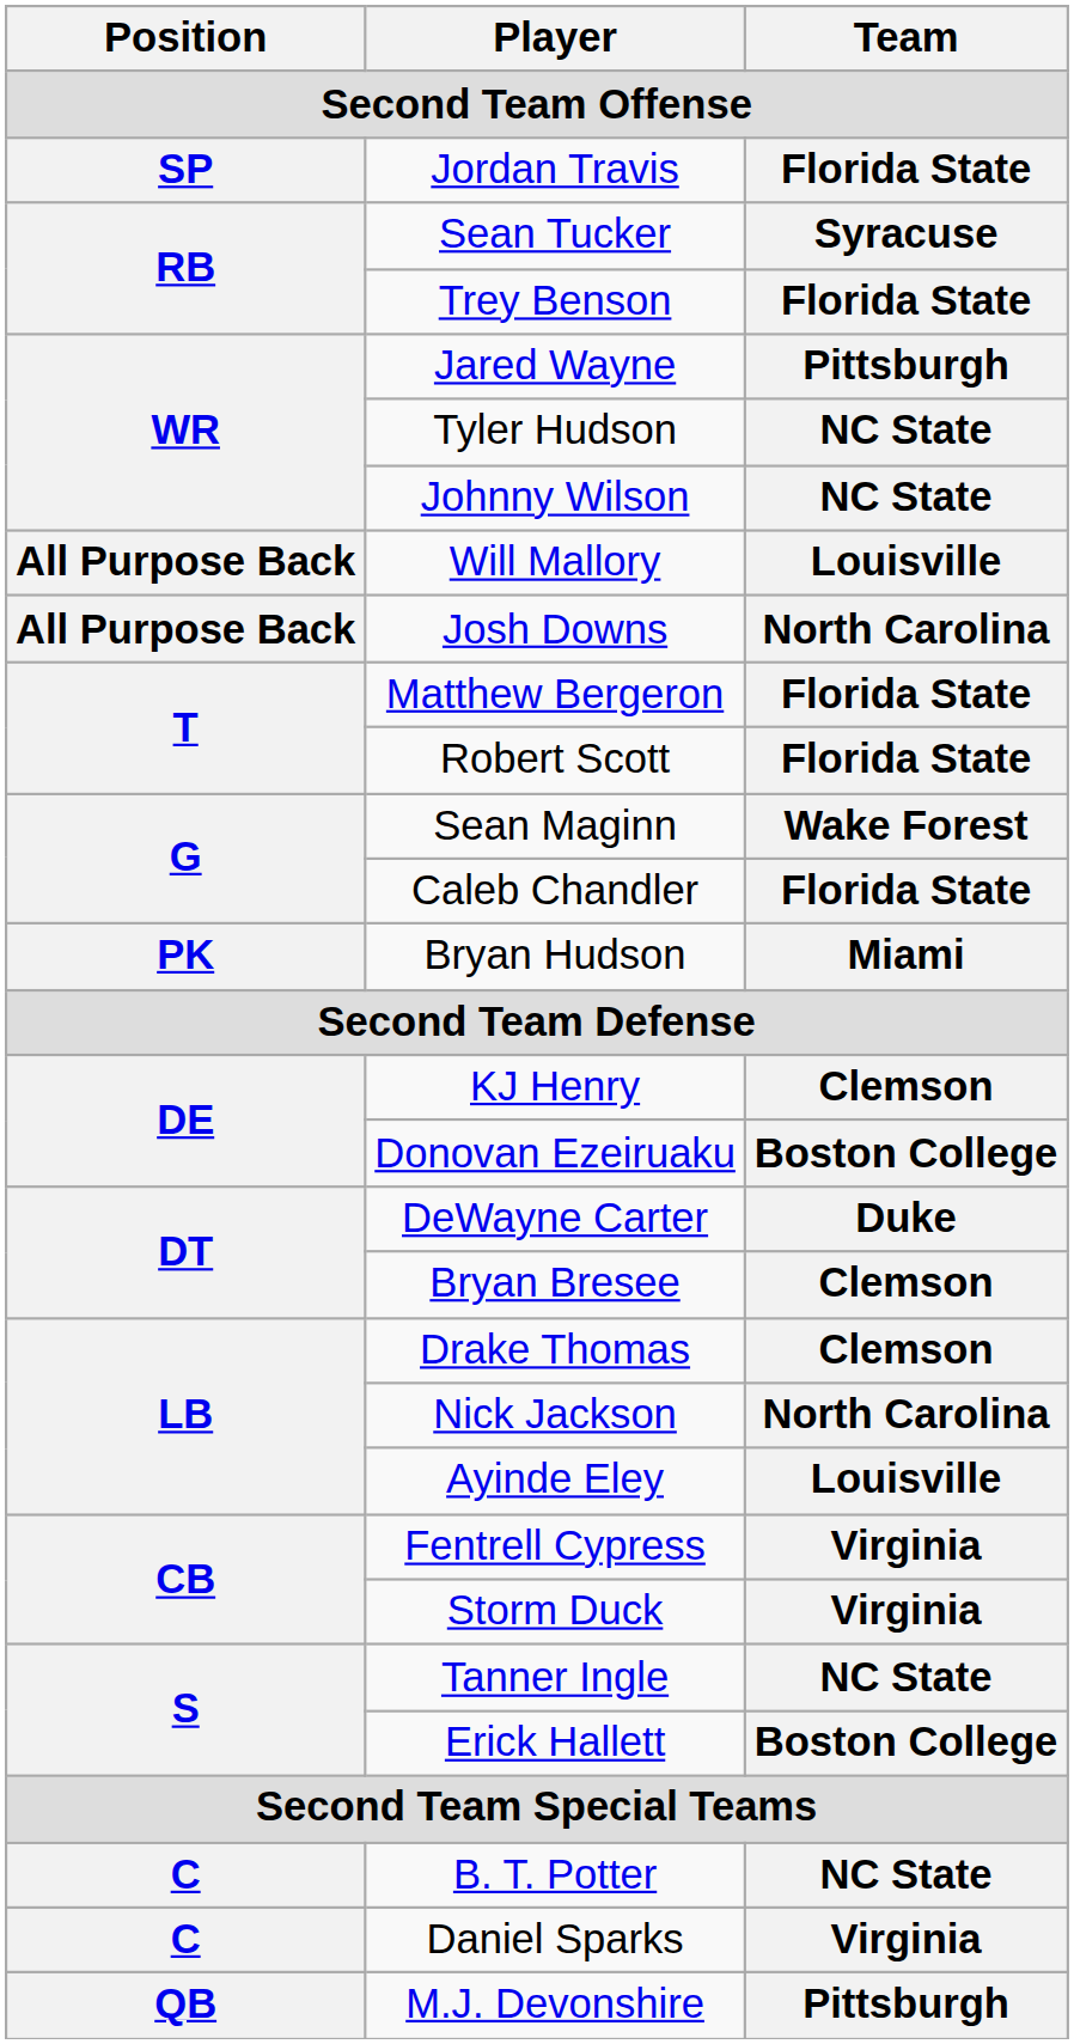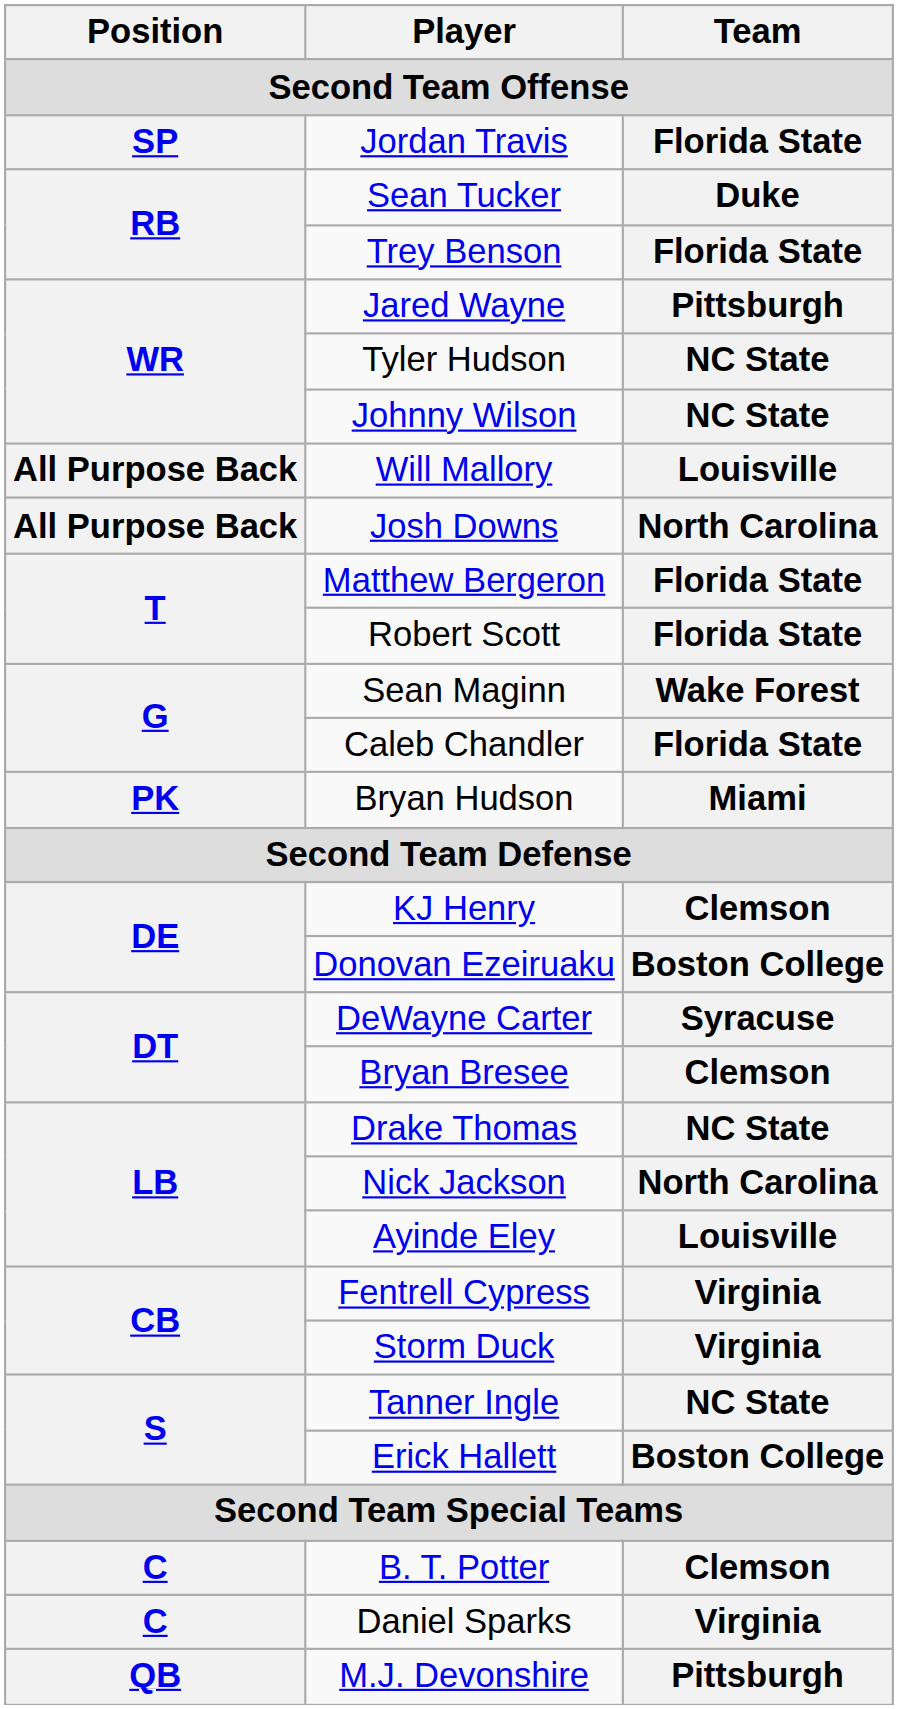 <table class="wikitable">
 <tr>
 <th>Position</th>
 <th>Player</th>
 <th>Team</th>
 </tr>
 <tr>
 <td colspan="4" style="text-align:center; background:#ddd;"><strong>Second Team Offense</strong></td>
 </tr>
 <tr style="text-align:center;">
 <th rowspan="1"><a href='#'>SP</a></th>
 <td><a href='#'>Jordan Travis</a></td>
 <th style=>Florida State</th>
 </tr>
 <tr style="text-align:center;">
 <th rowspan="2"><a href='#'>RB</a></th>
 <td><a href='#'>Sean Tucker</a></td>
-<th style=>Syracuse</th>
+<th style=>Duke</th>
 </tr>
 <tr style="text-align:center;">
 <td><a href='#'>Trey Benson</a></td>
 <th style=>Florida State</th>
 </tr>
 <tr style="text-align:center;">
 <th rowspan="3"><a href='#'>WR</a></th>
 <td><a href='#'>Jared Wayne</a></td>
 <th style=>Pittsburgh</th>
 </tr>
 <tr style="text-align:center;">
 <td>Tyler Hudson</td>
 <th style=>NC State</th>
 </tr>
 <tr style="text-align:center;">
 <td><a href='#'>Johnny Wilson</a></td>
 <th style=>NC State</th>
 </tr>
 <tr style="text-align:center;">
 <th rowspan="1">All Purpose Back</th>
 <td><a href='#'>Will Mallory</a></td>
 <th style=>Louisville</th>
 </tr>
 <tr style="text-align:center;">
 <th rowspan="1">All Purpose Back</th>
 <td><a href='#'>Josh Downs</a></td>
 <th style=>North Carolina</th>
 </tr>
 <tr style="text-align:center;">
 <th rowspan="2"><a href='#'>T</a></th>
 <td><a href='#'>Matthew Bergeron</a></td>
 <th style=>Florida State</th>
 </tr>
 <tr style="text-align:center;">
 <td>Robert Scott</td>
 <th style=>Florida State</th>
 </tr>
 <tr style="text-align:center;">
 <th rowspan="2"><a href='#'>G</a></th>
 <td>Sean Maginn</td>
 <th style=>Wake Forest</th>
 </tr>
 <tr style="text-align:center;">
 <td>Caleb Chandler</td>
 <th style=>Florida State</th>
 </tr>
 <tr style="text-align:center;">
 <th rowspan="1"><a href='#'>PK</a></th>
 <td>Bryan Hudson</td>
 <th style=>Miami</th>
 </tr>
 <tr style="text-align:center;">
 <td colspan="4" style="text-align:center; background:#ddd;"><strong>Second Team Defense</strong></td>
 </tr>
 <tr style="text-align:center;">
 <th rowspan="2"><a href='#'>DE</a></th>
 <td><a href='#'>KJ Henry</a></td>
 <th style=>Clemson</th>
 </tr>
 <tr style="text-align:center;">
 <td><a href='#'>Donovan Ezeiruaku</a></td>
 <th style=>Boston College</th>
 </tr>
 <tr style="text-align:center;">
 <th rowspan="2"><a href='#'>DT</a></th>
 <td><a href='#'>DeWayne Carter</a></td>
-<th style=>Duke</th>
+<th style=>Syracuse</th>
 </tr>
 <tr style="text-align:center;">
 <td><a href='#'>Bryan Bresee</a></td>
 <th style=>Clemson</th>
 </tr>
 <tr style="text-align:center;">
 <th rowspan="3"><a href='#'>LB</a></th>
 <td><a href='#'>Drake Thomas</a></td>
-<th style=>Clemson</th>
+<th style=>NC State</th>
 </tr>
 <tr style="text-align:center;">
 <td><a href='#'>Nick Jackson</a></td>
 <th style=>North Carolina</th>
 </tr>
 <tr style="text-align:center;">
 <td><a href='#'>Ayinde Eley</a></td>
 <th style=>Louisville</th>
 </tr>
 <tr style="text-align:center;">
 <th rowspan="2"><a href='#'>CB</a></th>
 <td><a href='#'>Fentrell Cypress</a></td>
 <th style=>Virginia</th>
 </tr>
 <tr style="text-align:center;">
 <td><a href='#'>Storm Duck</a></td>
 <th style=>Virginia</th>
 </tr>
 <tr style="text-align:center;">
 <th rowspan="2"><a href='#'>S</a></th>
 <td><a href='#'>Tanner Ingle</a></td>
 <th style=>NC State</th>
 </tr>
 <tr style="text-align:center;">
 <td><a href='#'>Erick Hallett</a></td>
 <th style=>Boston College</th>
 </tr>
 <tr>
 <td colspan="4" style="text-align:center; background:#ddd;"><strong>Second Team Special Teams</strong></td>
 </tr>
 <tr style="text-align:center;">
 <th rowspan="1"><a href='#'>C</a></th>
 <td><a href='#'>B. T. Potter</a></td>
-<th style=>NC State</th>
+<th style=>Clemson</th>
 </tr>
 <tr style="text-align:center;">
 <th rowspan="1"><a href='#'>C</a></th>
 <td>Daniel Sparks</td>
 <th style=>Virginia</th>
 </tr>
 <tr style="text-align:center;">
 <th rowspan="1"><a href='#'>QB</a></th>
 <td><a href='#'>M.J. Devonshire</a></td>
 <th style=>Pittsburgh</th>
 </tr>
 <tr>
 </tr>
 </table>
